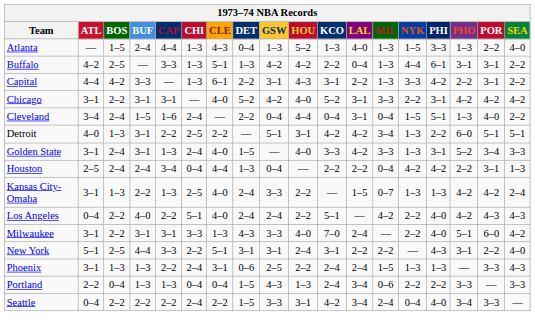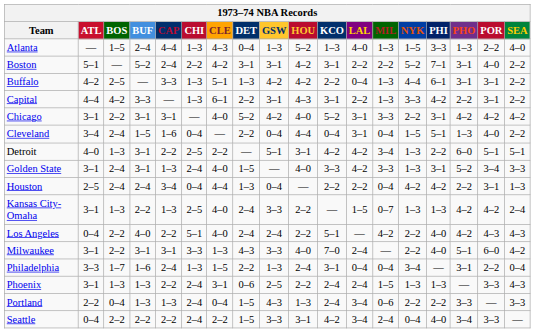 <table class="wikitable" style="font-size:95%; text-align:center;">
 <tr>
 <th colspan=18>1973–74 NBA Records</th>
 </tr>
 <tr>
 <th width=100>Team</th>
 <th style="background:#C90F2E;color:#FFFFFF;width=35">ATL</th>
 <th style="background:#006400;color:#FFFFFF;width=35">BOS</th>
 <th style="background:#428FDF;color:#FFFFFF;width=35">BUF</th>
 <th style="background:#012F6D;color:#BA0C2F;width=35">CAP</th>
 <th style="background:#BA0C2F;color:#FFFFFF;width=35">CHI</th>
 <th style="background:#FFA402;color:#77222F;width=35">CLE</th>
 <th style="background:#012F6B;color:#FFFFFF;width=35">DET</th>
 <th style="background:#FFC62C;color:#012F6B;width=35">GSW</th>
 <th style="background:#BA0C2F;color:#FEC72E;width=35">HOU</th>
 <th style="background:#012F6B;color:#FFFFFF;width=35">KCO</th>
 <th style="background:#800080;color:#FFD700;width=35">LAL</th>
 <th style="background:#006400;color:#B22222;width=35">MIL</th>
 <th style="background:#003EA4;color:#E35208;width=35">NYK</th>
 <th style="background:#012268;color:#FFFFFF;width=35">PHI</th>
 <th style="background:#702F8B;color:#FA4417;width=35">PHO</th>
 <th style="background:#BA0C2F;color:#FFFFFF;width=35">POR</th>
 <th style="background:#00843D;color:#FFCD01;width=35">SEA</th>
 </tr>
 <tr>
 <td style="text-align:left;"><a href='#'>Atlanta</a></td>
 <td>—</td>
 <td>1–5</td>
 <td>2–4</td>
 <td>4–4</td>
 <td>1–3</td>
 <td>4–3</td>
 <td>0–4</td>
 <td>1–3</td>
 <td>5–2</td>
 <td>1–3</td>
 <td>4–0</td>
 <td>1–3</td>
 <td>1–5</td>
 <td>3–3</td>
 <td>1–3</td>
 <td>2–2</td>
 <td>4–0</td>
+</tr>
+<tr>
+<td style="text-align:left;"><a href='#'>Boston</a></td>
+<td>5–1</td>
+<td>—</td>
+<td>5–2</td>
+<td>2–4</td>
+<td>2–2</td>
+<td>4–2</td>
+<td>3–1</td>
+<td>3–1</td>
+<td>4–2</td>
+<td>3–1</td>
+<td>2–2</td>
+<td>2–2</td>
+<td>5–2</td>
+<td>7–1</td>
+<td>3–1</td>
+<td>4–0</td>
+<td>2–2</td>
 </tr>
 <tr>
 <td style="text-align:left;"><a href='#'>Buffalo</a></td>
 <td>4–2</td>
 <td>2–5</td>
 <td>—</td>
 <td>3–3</td>
 <td>1–3</td>
 <td>5–1</td>
 <td>1–3</td>
 <td>4–2</td>
 <td>4–2</td>
 <td>2–2</td>
 <td>0–4</td>
 <td>1–3</td>
 <td>4–4</td>
 <td>6–1</td>
 <td>3–1</td>
 <td>3–1</td>
 <td>2–2</td>
 </tr>
 <tr>
 <td style="text-align:left;"><a href='#'>Capital</a></td>
 <td>4–4</td>
 <td>4–2</td>
 <td>3–3</td>
 <td>—</td>
 <td>1–3</td>
 <td>6–1</td>
 <td>2–2</td>
 <td>3–1</td>
 <td>4–3</td>
 <td>3–1</td>
 <td>2–2</td>
 <td>1–3</td>
 <td>3–3</td>
 <td>4–2</td>
 <td>2–2</td>
 <td>3–1</td>
 <td>2–2</td>
 </tr>
 <tr>
 <td style="text-align:left;"><a href='#'>Chicago</a></td>
 <td>3–1</td>
 <td>2–2</td>
 <td>3–1</td>
 <td>3–1</td>
 <td>—</td>
 <td>4–0</td>
 <td>5–2</td>
 <td>4–2</td>
 <td>4–0</td>
 <td>5–2</td>
 <td>3–1</td>
 <td>3–3</td>
 <td>2–2</td>
 <td>3–1</td>
 <td>4–2</td>
 <td>4–2</td>
 <td>4–2</td>
 </tr>
 <tr>
 <td style="text-align:left;"><a href='#'>Cleveland</a></td>
 <td>3–4</td>
 <td>2–4</td>
 <td>1–5</td>
 <td>1–6</td>
-<td>2–4</td>
+<td>0–4</td>
 <td>—</td>
 <td>2–2</td>
 <td>0–4</td>
 <td>4–4</td>
 <td>0–4</td>
 <td>3–1</td>
 <td>0–4</td>
 <td>1–5</td>
 <td>5–1</td>
 <td>1–3</td>
 <td>4–0</td>
 <td>2–2</td>
 </tr>
 <tr>
 <td style="text-align:left;">Detroit</td>
 <td>4–0</td>
 <td>1–3</td>
 <td>3–1</td>
 <td>2–2</td>
 <td>2–5</td>
 <td>2–2</td>
 <td>—</td>
 <td>5–1</td>
 <td>3–1</td>
 <td>4–2</td>
 <td>4–2</td>
 <td>3–4</td>
 <td>1–3</td>
 <td>2–2</td>
 <td>6–0</td>
 <td>5–1</td>
 <td>5–1</td>
 </tr>
 <tr>
 <td style="text-align:left;"><a href='#'>Golden State</a></td>
 <td>3–1</td>
 <td>2–4</td>
 <td>3–1</td>
 <td>1–3</td>
 <td>2–4</td>
 <td>4–0</td>
 <td>1–5</td>
 <td>—</td>
 <td>4–0</td>
 <td>3–3</td>
 <td>4–2</td>
 <td>3–3</td>
 <td>1–3</td>
 <td>3–1</td>
 <td>5–2</td>
 <td>3–4</td>
 <td>3–3</td>
 </tr>
 <tr>
 <td style="text-align:left;"><a href='#'>Houston</a></td>
 <td>2–5</td>
 <td>2–4</td>
 <td>2–4</td>
 <td>3–4</td>
 <td>0–4</td>
 <td>4–4</td>
 <td>1–3</td>
 <td>0–4</td>
 <td>—</td>
 <td>2–2</td>
 <td>2–2</td>
 <td>0–4</td>
 <td>4–2</td>
 <td>4–2</td>
 <td>2–2</td>
 <td>3–1</td>
 <td>1–3</td>
 </tr>
 <tr>
 <td style="text-align:left;"><a href='#'>Kansas City-Omaha</a></td>
 <td>3–1</td>
 <td>1–3</td>
 <td>2–2</td>
 <td>1–3</td>
 <td>2–5</td>
 <td>4–0</td>
 <td>2–4</td>
 <td>3–3</td>
 <td>2–2</td>
 <td>—</td>
 <td>1–5</td>
 <td>0–7</td>
 <td>1–3</td>
 <td>1–3</td>
 <td>4–2</td>
 <td>4–2</td>
 <td>2–4</td>
 </tr>
 <tr>
 <td style="text-align:left;"><a href='#'>Los Angeles</a></td>
 <td>0–4</td>
 <td>2–2</td>
 <td>4–0</td>
 <td>2–2</td>
 <td>5–1</td>
 <td>4–0</td>
 <td>2–4</td>
 <td>2–4</td>
 <td>2–2</td>
 <td>5–1</td>
 <td>—</td>
 <td>4–2</td>
 <td>2–2</td>
 <td>4–0</td>
 <td>4–2</td>
 <td>4–3</td>
 <td>4–3</td>
 </tr>
 <tr>
 <td style="text-align:left;"><a href='#'>Milwaukee</a></td>
 <td>3–1</td>
 <td>2–2</td>
 <td>3–1</td>
 <td>3–1</td>
 <td>3–3</td>
 <td>1–3</td>
 <td>4–3</td>
 <td>3–3</td>
 <td>4–0</td>
 <td>7–0</td>
 <td>2–4</td>
 <td>—</td>
 <td>2–2</td>
 <td>4–0</td>
 <td>5–1</td>
 <td>6–0</td>
 <td>4–2</td>
 </tr>
 <tr>
-<td style="text-align:left;"><a href='#'>New York</a></td>
-<td>5–1</td>
-<td>2–5</td>
-<td>4–4</td>
+<td style="text-align:left;"><a href='#'>Philadelphia</a></td>
 <td>3–3</td>
+<td>1–7</td>
+<td>1–6</td>
+<td>2–4</td>
+<td>1–3</td>
+<td>1–5</td>
 <td>2–2</td>
-<td>5–1</td>
-<td>3–1</td>
-<td>3–1</td>
+<td>1–3</td>
 <td>2–4</td>
 <td>3–1</td>
-<td>2–2</td>
-<td>2–2</td>
+<td>0–4</td>
+<td>0–4</td>
+<td>3–4</td>
 <td>—</td>
-<td>4–3</td>
 <td>3–1</td>
 <td>2–2</td>
-<td>4–0</td>
+<td>0–4</td>
 </tr>
 <tr>
 <td style="text-align:left;"><a href='#'>Phoenix</a></td>
 <td>3–1</td>
 <td>1–3</td>
 <td>1–3</td>
 <td>2–2</td>
 <td>2–4</td>
 <td>3–1</td>
 <td>0–6</td>
 <td>2–5</td>
 <td>2–2</td>
 <td>2–4</td>
 <td>2–4</td>
 <td>1–5</td>
 <td>1–3</td>
 <td>1–3</td>
 <td>—</td>
 <td>3–3</td>
 <td>4–3</td>
 </tr>
 <tr>
 <td style="text-align:left;"><a href='#'>Portland</a></td>
 <td>2–2</td>
 <td>0–4</td>
 <td>1–3</td>
 <td>1–3</td>
-<td>0–4</td>
+<td>2–4</td>
 <td>0–4</td>
 <td>1–5</td>
 <td>4–3</td>
 <td>1–3</td>
 <td>2–4</td>
 <td>3–4</td>
 <td>0–6</td>
 <td>2–2</td>
 <td>2–2</td>
 <td>3–3</td>
 <td>—</td>
 <td>3–3</td>
 </tr>
 <tr>
 <td style="text-align:left;"><a href='#'>Seattle</a></td>
 <td>0–4</td>
 <td>2–2</td>
 <td>2–2</td>
 <td>2–2</td>
 <td>2–4</td>
 <td>2–2</td>
 <td>1–5</td>
 <td>3–3</td>
 <td>3–1</td>
 <td>4–2</td>
 <td>3–4</td>
 <td>2–4</td>
 <td>0–4</td>
 <td>4–0</td>
 <td>3–4</td>
 <td>3–3</td>
 <td>—</td>
 </tr>
 </table>
